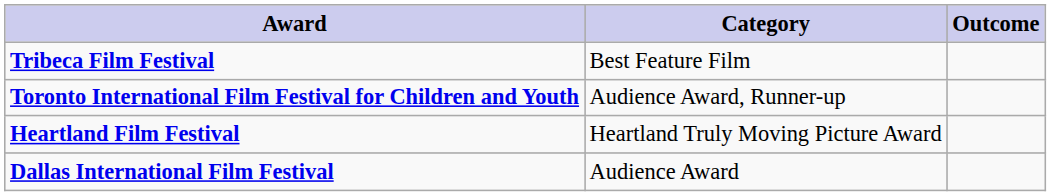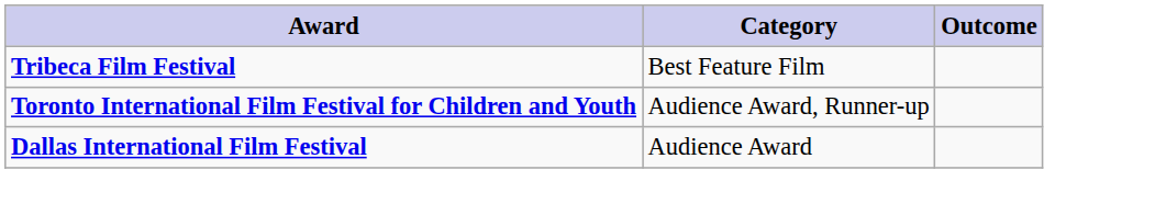 <table class="wikitable" style="font-size:90%;" ;">
 <tr style="text-align:center;">
 <th style="background:#cce;">Award</th>
 <th style="background:#cce;">Category</th>
 <th style="background:#cce;">Outcome</th>
 </tr>
 <tr>
 <td><strong><a href='#'>Tribeca Film Festival</a></strong></td>
 <td>Best Feature Film</td>
 <td></td>
 </tr>
 <tr>
 <td><strong><a href='#'>Toronto International Film Festival for Children and Youth</a></strong></td>
 <td>Audience Award, Runner-up</td>
 <td></td>
 </tr>
 <tr>
-<td><strong><a href='#'>Heartland Film Festival</a></strong></td>
-<td>Heartland Truly Moving Picture Award</td>
-<td></td>
-</tr>
-<tr>
 <td><strong><a href='#'>Dallas International Film Festival</a></strong></td>
 <td>Audience Award</td>
 <td></td>
 </tr>
 </table>
